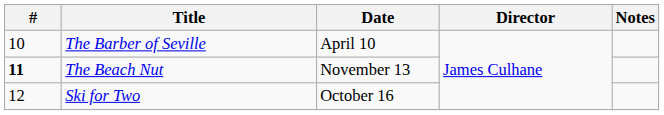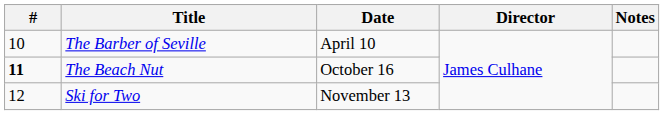 <table class="wikitable">
 <tr>
 <th style="width:3em">#</th>
 <th style="width:15em">Title</th>
 <th style="width:7em">Date</th>
 <th style="width:10em">Director</th>
 <th>Notes</th>
 </tr>
 <tr>
 <td>10</td>
 <td><em><a href='#'>The Barber of Seville</a></em></td>
 <td>April 10</td>
 <td rowspan="3"><a href='#'>James Culhane</a></td>
 <td></td>
 </tr>
 <tr>
 <td><strong>11</strong></td>
 <td><em><a href='#'>The Beach Nut</a></em></td>
-<td>November 13</td>
+<td>October 16</td>
 <td></td>
 </tr>
 <tr>
 <td>12</td>
 <td><em><a href='#'>Ski for Two</a></em></td>
-<td>October 16</td>
+<td>November 13</td>
 <td></td>
 </tr>
 </table>
